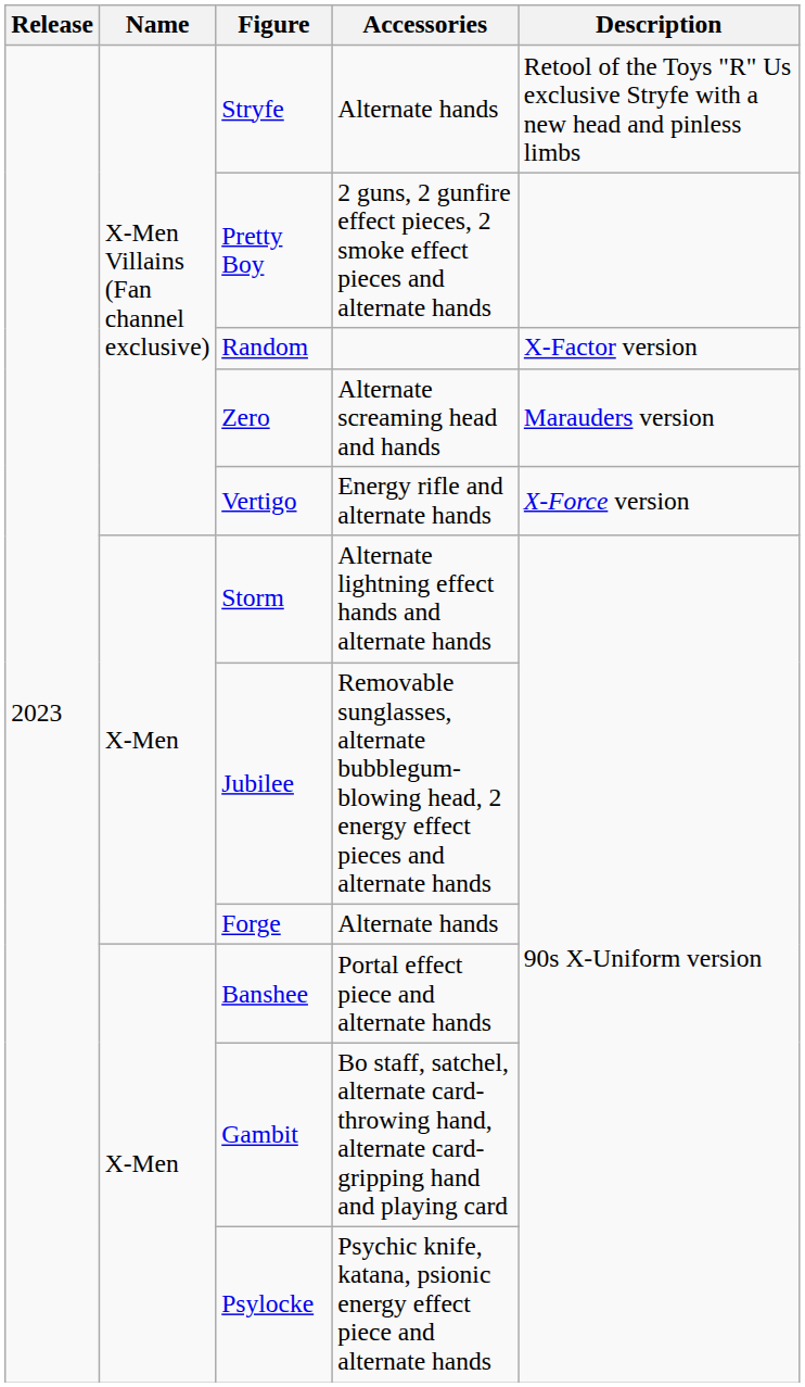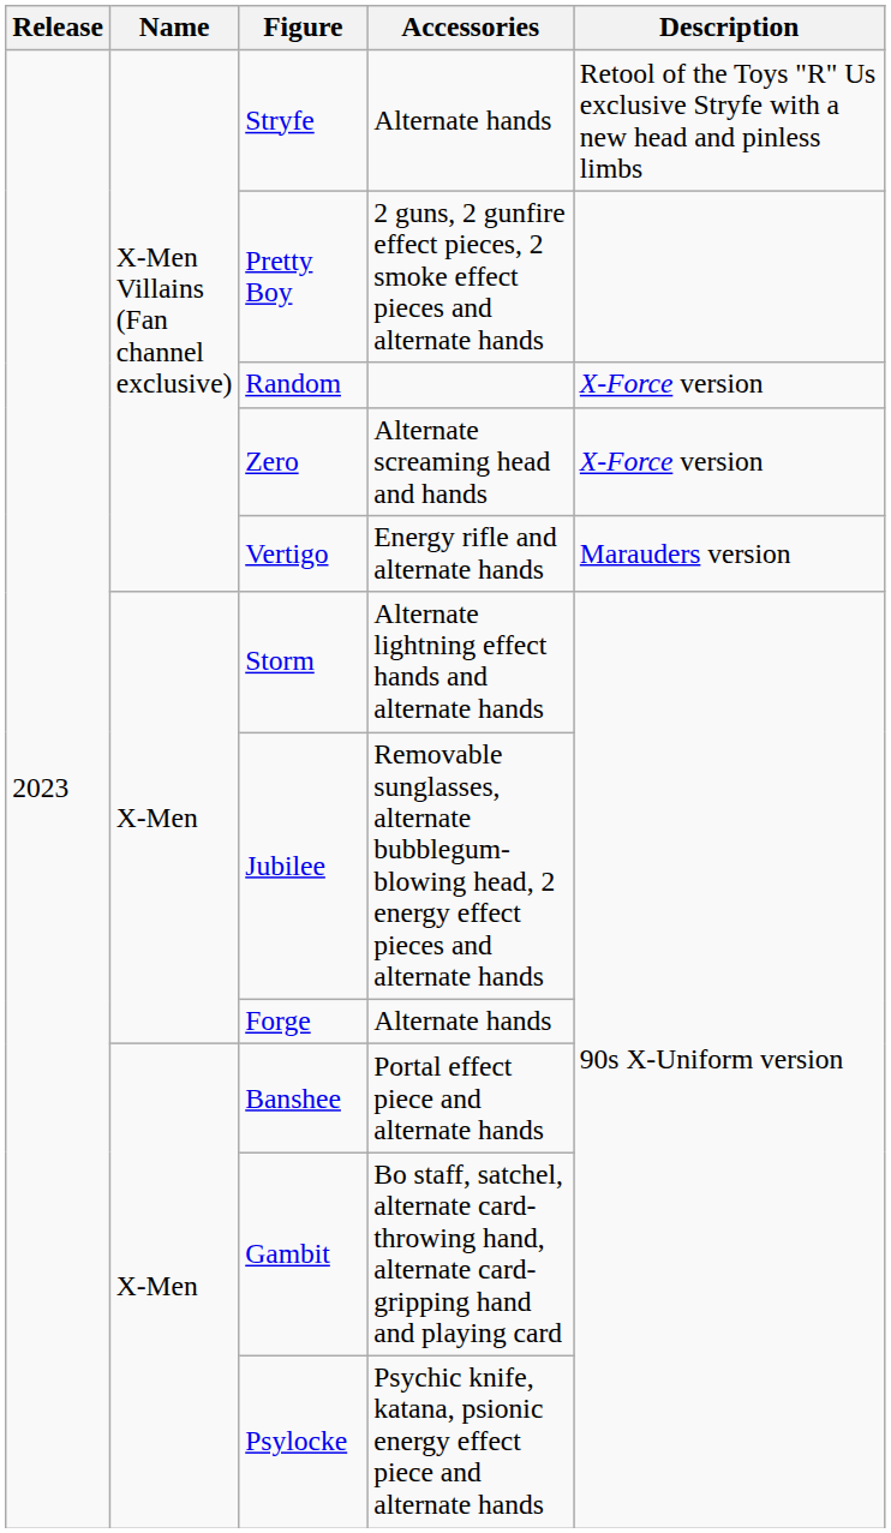 <table class="wikitable" style="width:80%;">
 <tr>
 <th width=10%>Release</th>
 <th width=10%>Name</th>
 <th width=15%>Figure</th>
 <th width=25%>Accessories</th>
 <th width=40%>Description</th>
 </tr>
 <tr>
 <td rowspan=11>2023</td>
 <td rowspan=5>X-Men Villains (Fan channel exclusive)</td>
 <td><a href='#'>Stryfe</a></td>
 <td>Alternate hands</td>
 <td>Retool of the Toys "R" Us exclusive Stryfe with a new head and pinless limbs</td>
 </tr>
 <tr>
 <td><a href='#'>Pretty Boy</a></td>
 <td>2 guns, 2 gunfire effect pieces, 2 smoke effect pieces and alternate hands</td>
 <td></td>
 </tr>
 <tr>
 <td><a href='#'>Random</a></td>
 <td></td>
-<td><a href='#'>X-Factor</a> version</td>
+<td><em><a href='#'>X-Force</a></em> version</td>
 </tr>
 <tr>
 <td><a href='#'>Zero</a></td>
 <td>Alternate screaming head and hands</td>
-<td><a href='#'>Marauders</a> version</td>
+<td><em><a href='#'>X-Force</a></em> version</td>
 </tr>
 <tr>
 <td><a href='#'>Vertigo</a></td>
 <td>Energy rifle and alternate hands</td>
-<td><em><a href='#'>X-Force</a></em> version</td>
+<td><a href='#'>Marauders</a> version</td>
 </tr>
 <tr>
 <td rowspan=3>X-Men</td>
 <td><a href='#'>Storm</a></td>
 <td>Alternate lightning effect hands and alternate hands</td>
 <td rowspan=6>90s X-Uniform version</td>
 </tr>
 <tr>
 <td><a href='#'>Jubilee</a></td>
 <td>Removable sunglasses, alternate bubblegum-blowing head, 2 energy effect pieces and alternate hands</td>
 </tr>
 <tr>
 <td><a href='#'>Forge</a></td>
 <td>Alternate hands</td>
 </tr>
 <tr>
 <td rowspan=3>X-Men</td>
 <td><a href='#'>Banshee</a></td>
 <td>Portal effect piece and alternate hands</td>
 </tr>
 <tr>
 <td><a href='#'>Gambit</a></td>
 <td>Bo staff, satchel, alternate card-throwing hand, alternate card-gripping hand and playing card</td>
 </tr>
 <tr>
 <td><a href='#'>Psylocke</a></td>
 <td>Psychic knife, katana, psionic energy effect piece and alternate hands</td>
 </tr>
 </table>
